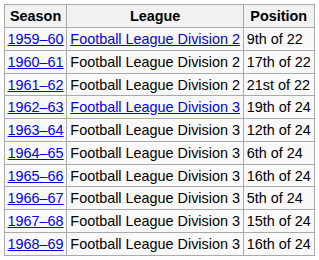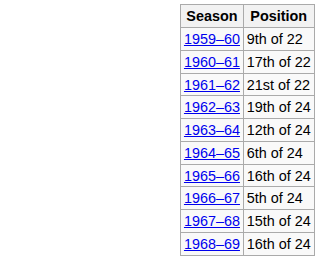 <table class="wikitable" style="float:right; font-size: 90%; text-align: left;">
 <tr>
 <th>Season</th>
-<th>League</th>
 <th>Position</th>
 </tr>
 <tr>
 <td><a href='#'>1959–60</a></td>
-<td><a href='#'>Football League Division 2</a></td>
 <td>9th of 22</td>
 </tr>
 <tr>
 <td><a href='#'>1960–61</a></td>
-<td>Football League Division 2</td>
 <td>17th of 22</td>
 </tr>
 <tr>
 <td><a href='#'>1961–62</a></td>
-<td>Football League Division 2</td>
 <td>21st of 22</td>
 </tr>
 <tr>
 <td><a href='#'>1962–63</a></td>
-<td><a href='#'>Football League Division 3</a></td>
 <td>19th of 24</td>
 </tr>
 <tr>
 <td><a href='#'>1963–64</a></td>
-<td>Football League Division 3</td>
 <td>12th of 24</td>
 </tr>
 <tr>
 <td><a href='#'>1964–65</a></td>
-<td>Football League Division 3</td>
 <td>6th of 24</td>
 </tr>
 <tr>
 <td><a href='#'>1965–66</a></td>
-<td>Football League Division 3</td>
 <td>16th of 24</td>
 </tr>
 <tr>
 <td><a href='#'>1966–67</a></td>
-<td>Football League Division 3</td>
 <td>5th of 24</td>
 </tr>
 <tr>
 <td><a href='#'>1967–68</a></td>
-<td>Football League Division 3</td>
 <td>15th of 24</td>
 </tr>
 <tr>
 <td><a href='#'>1968–69</a></td>
-<td>Football League Division 3</td>
 <td>16th of 24</td>
 </tr>
 </table>
